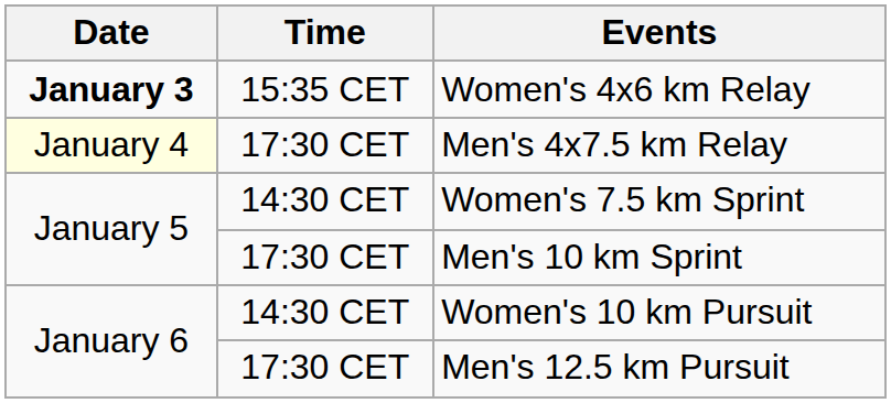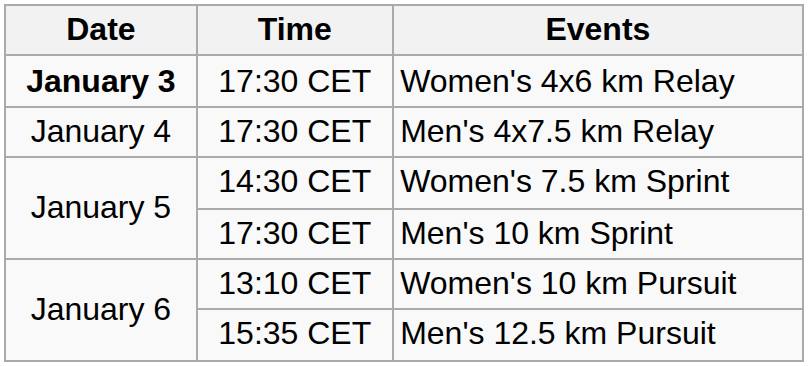 <table class="wikitable" style="text-align: center" width="400">
 <tr>
 <th>Date</th>
 <th>Time</th>
 <th>Events</th>
 </tr>
 <tr>
 <td><strong>January 3</strong></td>
-<td>15:35 CET</td>
+<td>17:30 CET</td>
 <td style="text-align: left">Women's 4x6 km Relay</td>
 </tr>
 <tr>
-<td style="background: lightyellow;">January 4</td>
+<td>January 4</td>
 <td>17:30 CET</td>
 <td style="text-align: left">Men's 4x7.5 km Relay</td>
 </tr>
 <tr>
 <td rowspan=2>January 5</td>
 <td>14:30 CET</td>
 <td style="text-align: left">Women's 7.5 km Sprint</td>
 </tr>
 <tr>
 <td>17:30 CET</td>
 <td style="text-align: left">Men's 10 km Sprint</td>
 </tr>
 <tr>
 <td rowspan=2>January 6</td>
-<td>14:30 CET</td>
+<td>13:10 CET</td>
 <td style="text-align: left">Women's 10 km Pursuit</td>
 </tr>
 <tr>
-<td>17:30 CET</td>
+<td>15:35 CET</td>
 <td style="text-align: left">Men's 12.5 km Pursuit</td>
 </tr>
 </table>
